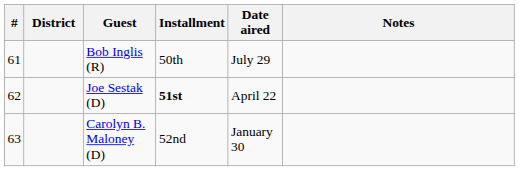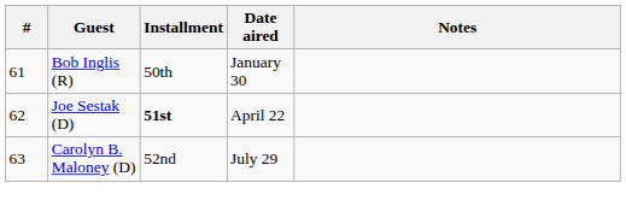 <table class=wikitable>
 <tr>
 <th>#</th>
-<th width="12%">District</th>
 <th width="15%">Guest</th>
 <th width="9%">Installment</th>
 <th width="11%">Date aired</th>
 <th width="53%">Notes</th>
 </tr>
 <tr>
 <td>61</td>
-<td></td>
 <td><a href='#'>Bob Inglis</a> (R)</td>
 <td>50th</td>
-<td>July 29</td>
+<td>January 30</td>
 <td></td>
 </tr>
 <tr>
 <td>62</td>
-<td></td>
 <td><a href='#'>Joe Sestak</a> (D)</td>
 <td><strong>51st</strong></td>
 <td>April 22</td>
 <td></td>
 </tr>
 <tr>
 <td>63</td>
-<td></td>
 <td><a href='#'>Carolyn B. Maloney</a> (D)</td>
 <td>52nd</td>
-<td>January 30</td>
+<td>July 29</td>
 <td></td>
 </tr>
 </table>
